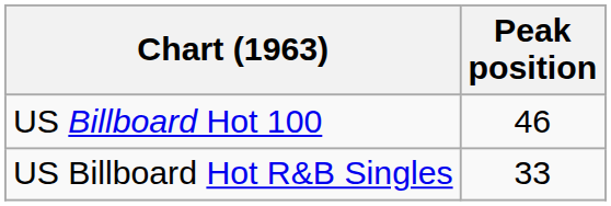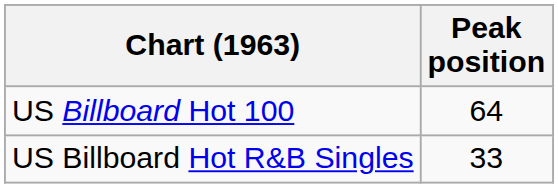 <table class="wikitable sortable">
 <tr>
 <th>Chart (1963)</th>
 <th>Peak<br>position</th>
 </tr>
 <tr>
 <td align="left">US <a href='#'><em>Billboard</em> Hot 100</a></td>
-<td align="center">46</td>
+<td align="center">64</td>
 </tr>
 <tr>
 <td align="left">US  Billboard <a href='#'>Hot R&B Singles</a></td>
 <td align="center">33</td>
 </tr>
 </table>
